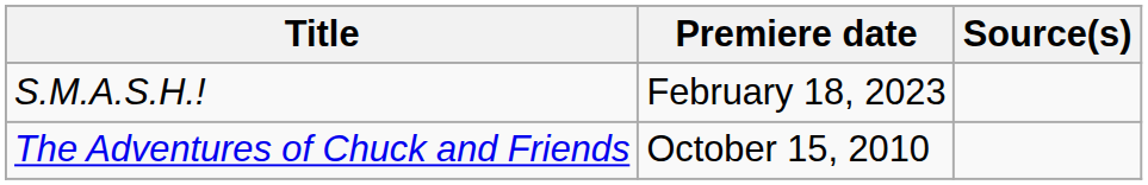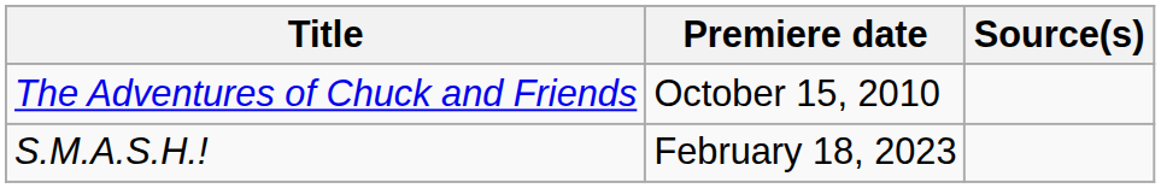 <table class="wikitable sortable">
 <tr>
 <th>Title</th>
 <th>Premiere date</th>
 <th>Source(s)</th>
 </tr>
 <tr>
+<td><em><a href='#'>The Adventures of Chuck and Friends</a></em></td>
+<td>October 15, 2010</td>
+<td></td>
+</tr>
+<tr>
 <td><em>S.M.A.S.H.!</em></td>
 <td>February 18, 2023</td>
 <td></td>
 </tr>
-<tr>
-<td><em><a href='#'>The Adventures of Chuck and Friends</a></em></td>
-<td>October 15, 2010</td>
-<td></td>
-</tr>
 </table>
